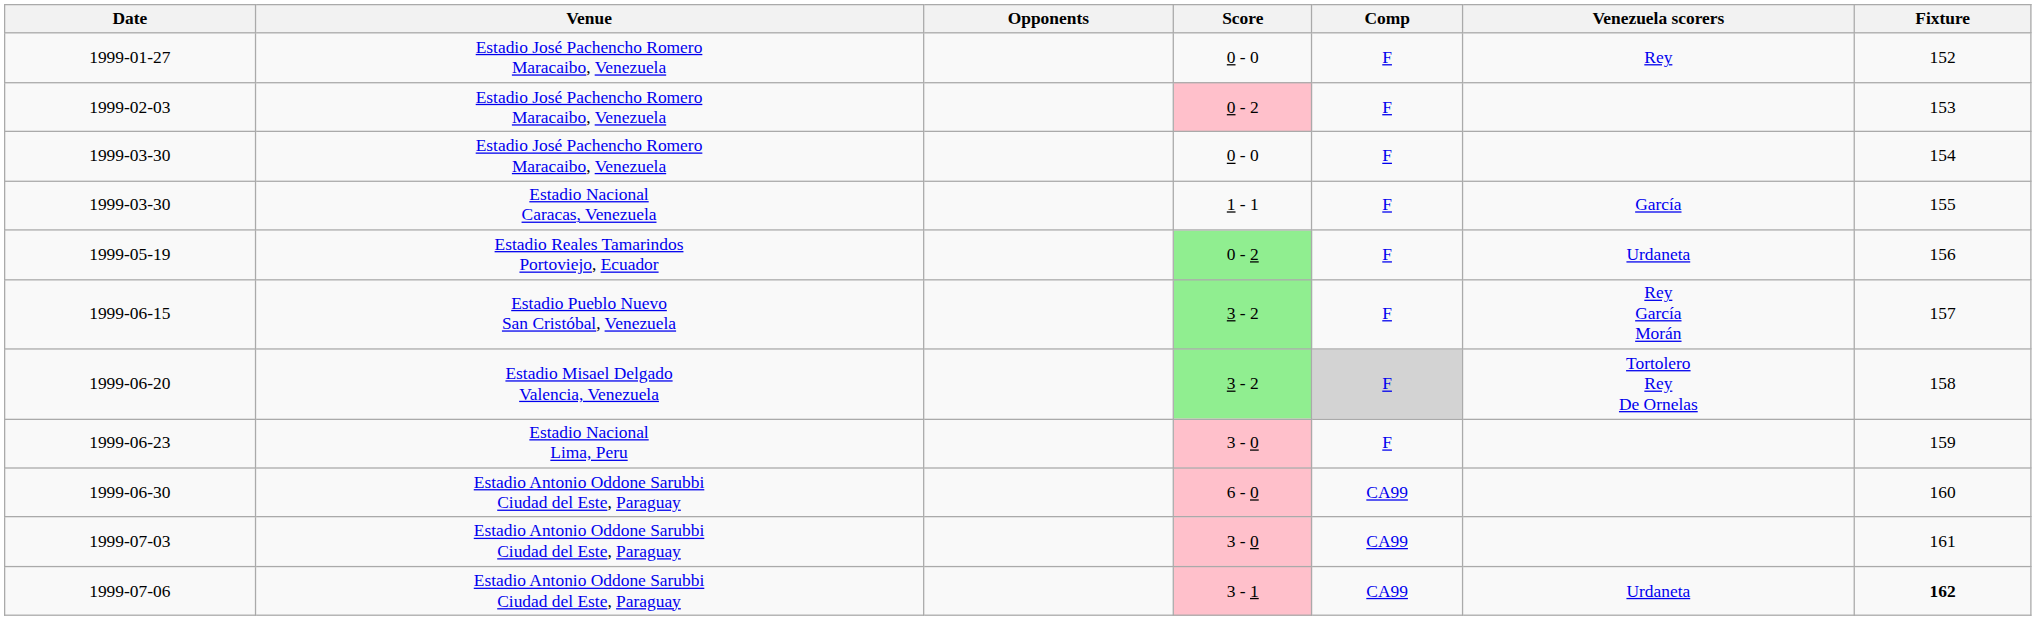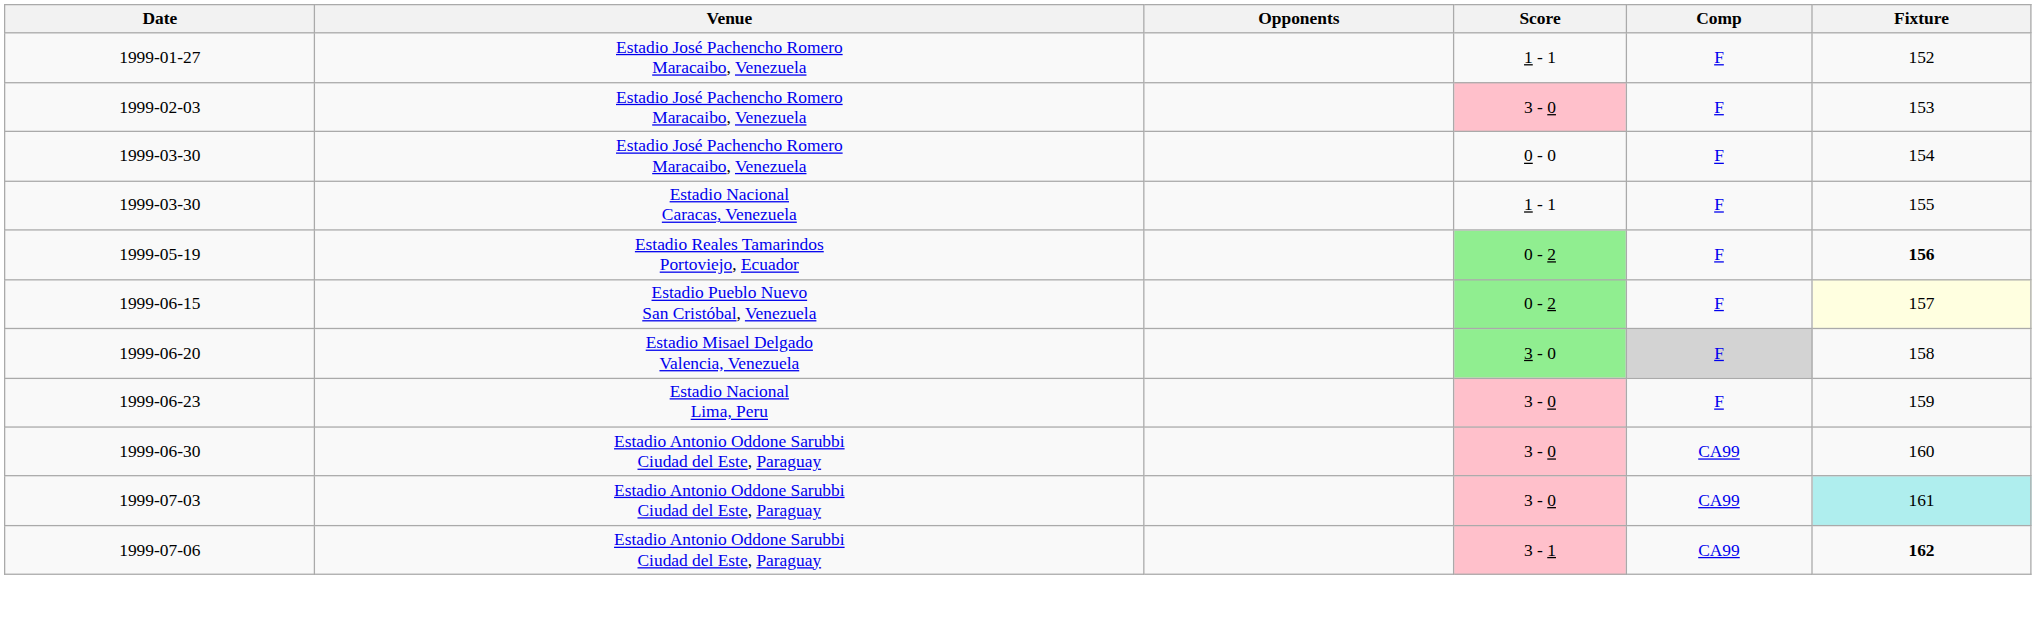 <table class="wikitable" style="font-size:85%; text-align:center;" width="100%">
 <tr>
 <th>Date</th>
 <th>Venue</th>
 <th>Opponents</th>
 <th>Score</th>
 <th>Comp</th>
-<th>Venezuela scorers</th>
 <th>Fixture </th>
 </tr>
 <tr>
 <td>1999-01-27</td>
 <td><a href='#'>Estadio José Pachencho Romero</a><br><a href='#'>Maracaibo</a>, <a href='#'>Venezuela</a></td>
 <td></td>
-<td><u>0</u> - 0</td>
+<td><u>1</u> - 1</td>
 <td><a href='#'>F</a></td>
-<td><a href='#'>Rey</a> </td>
 <td>152 </td>
 </tr>
 <tr>
 <td>1999-02-03</td>
 <td><a href='#'>Estadio José Pachencho Romero</a><br><a href='#'>Maracaibo</a>, <a href='#'>Venezuela</a></td>
 <td></td>
-<td bgcolor="pink"><u>0</u> - 2</td>
+<td bgcolor="pink">3 - <u>0</u></td>
 <td><a href='#'>F</a></td>
-<td></td>
 <td>153</td>
 </tr>
 <tr>
 <td>1999-03-30</td>
 <td><a href='#'>Estadio José Pachencho Romero</a><br><a href='#'>Maracaibo</a>, <a href='#'>Venezuela</a></td>
 <td></td>
 <td><u>0</u> - 0</td>
 <td><a href='#'>F</a></td>
-<td></td>
 <td>154</td>
 </tr>
 <tr>
 <td>1999-03-30</td>
 <td><a href='#'>Estadio Nacional</a><br><a href='#'>Caracas, Venezuela</a></td>
 <td></td>
 <td><u>1</u> - 1</td>
 <td><a href='#'>F</a></td>
-<td><a href='#'>García</a> </td>
 <td>155</td>
 </tr>
 <tr>
 <td>1999-05-19</td>
 <td><a href='#'>Estadio Reales Tamarindos</a><br><a href='#'>Portoviejo</a>, <a href='#'>Ecuador</a></td>
 <td></td>
 <td bgcolor="lightgreen">0 - <u>2</u> </td>
 <td><a href='#'>F</a></td>
-<td><a href='#'>Urdaneta</a>  </td>
-<td>156</td>
+<td><strong>156</strong></td>
 </tr>
 <tr>
 <td>1999-06-15</td>
 <td><a href='#'>Estadio Pueblo Nuevo</a><br><a href='#'>San Cristóbal</a>, <a href='#'>Venezuela</a></td>
 <td></td>
-<td bgcolor="lightgreen"><u>3</u> - 2</td>
+<td bgcolor="lightgreen">0 - <u>2</u> </td>
 <td><a href='#'>F</a></td>
-<td><a href='#'>Rey</a>  <br> <a href='#'>García</a>  <br> <a href='#'>Morán</a> </td>
-<td>157</td>
+<td style="background: lightyellow;">157</td>
 </tr>
 <tr>
 <td>1999-06-20</td>
 <td><a href='#'>Estadio Misael Delgado</a><br><a href='#'>Valencia, Venezuela</a></td>
 <td></td>
-<td bgcolor="lightgreen"><u>3</u> - 2</td>
+<td bgcolor="lightgreen"><u>3</u> - 0</td>
 <td style="background: lightgrey;"><a href='#'>F</a></td>
-<td><a href='#'>Tortolero</a>  <br> <a href='#'>Rey</a>  <br> <a href='#'>De Ornelas</a> </td>
 <td>158</td>
 </tr>
 <tr>
 <td>1999-06-23</td>
 <td><a href='#'>Estadio Nacional</a><br><a href='#'>Lima, Peru</a></td>
 <td></td>
 <td bgcolor="pink">3 - <u>0</u></td>
 <td><a href='#'>F</a></td>
-<td></td>
 <td>159</td>
 </tr>
 <tr>
 <td>1999-06-30</td>
 <td><a href='#'>Estadio Antonio Oddone Sarubbi</a><br><a href='#'>Ciudad del Este</a>, <a href='#'>Paraguay</a></td>
 <td></td>
-<td bgcolor="pink">6 - <u>0</u></td>
+<td bgcolor="pink">3 - <u>0</u></td>
 <td><a href='#'>CA99</a></td>
-<td></td>
 <td>160</td>
 </tr>
 <tr>
 <td>1999-07-03</td>
 <td><a href='#'>Estadio Antonio Oddone Sarubbi</a><br><a href='#'>Ciudad del Este</a>, <a href='#'>Paraguay</a></td>
 <td></td>
 <td bgcolor="pink">3 - <u>0</u></td>
 <td><a href='#'>CA99</a></td>
-<td></td>
-<td>161</td>
+<td style="background: paleturquoise;">161</td>
 </tr>
 <tr>
 <td>1999-07-06</td>
 <td><a href='#'>Estadio Antonio Oddone Sarubbi</a><br><a href='#'>Ciudad del Este</a>, <a href='#'>Paraguay</a></td>
 <td></td>
 <td bgcolor="pink">3 - <u>1</u></td>
 <td><a href='#'>CA99</a></td>
-<td><a href='#'>Urdaneta</a> </td>
 <td><strong>162</strong></td>
 </tr>
 </table>
